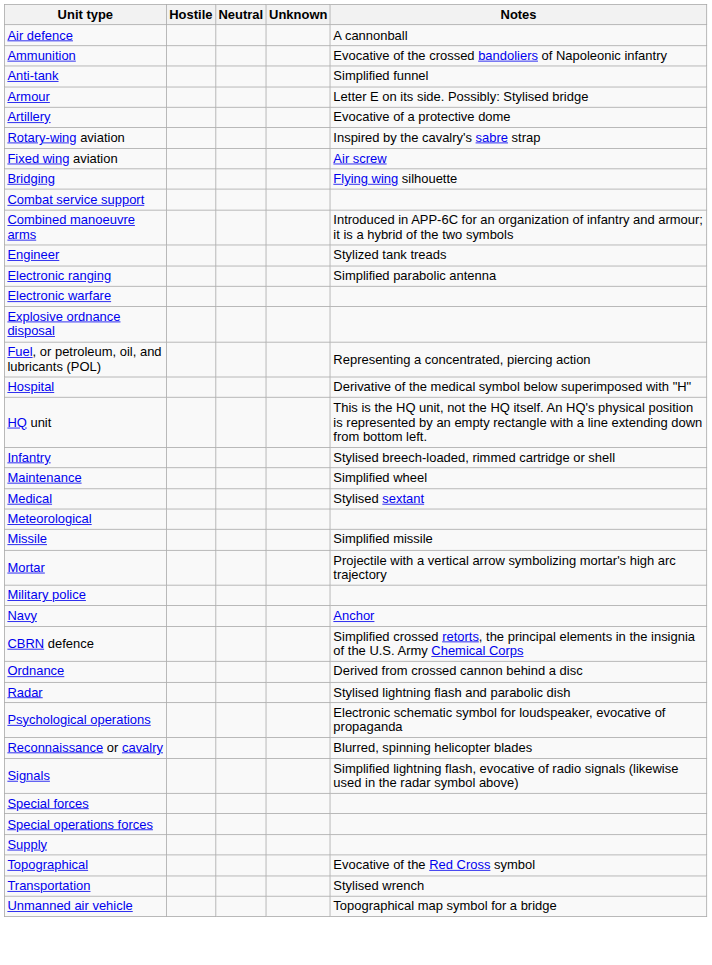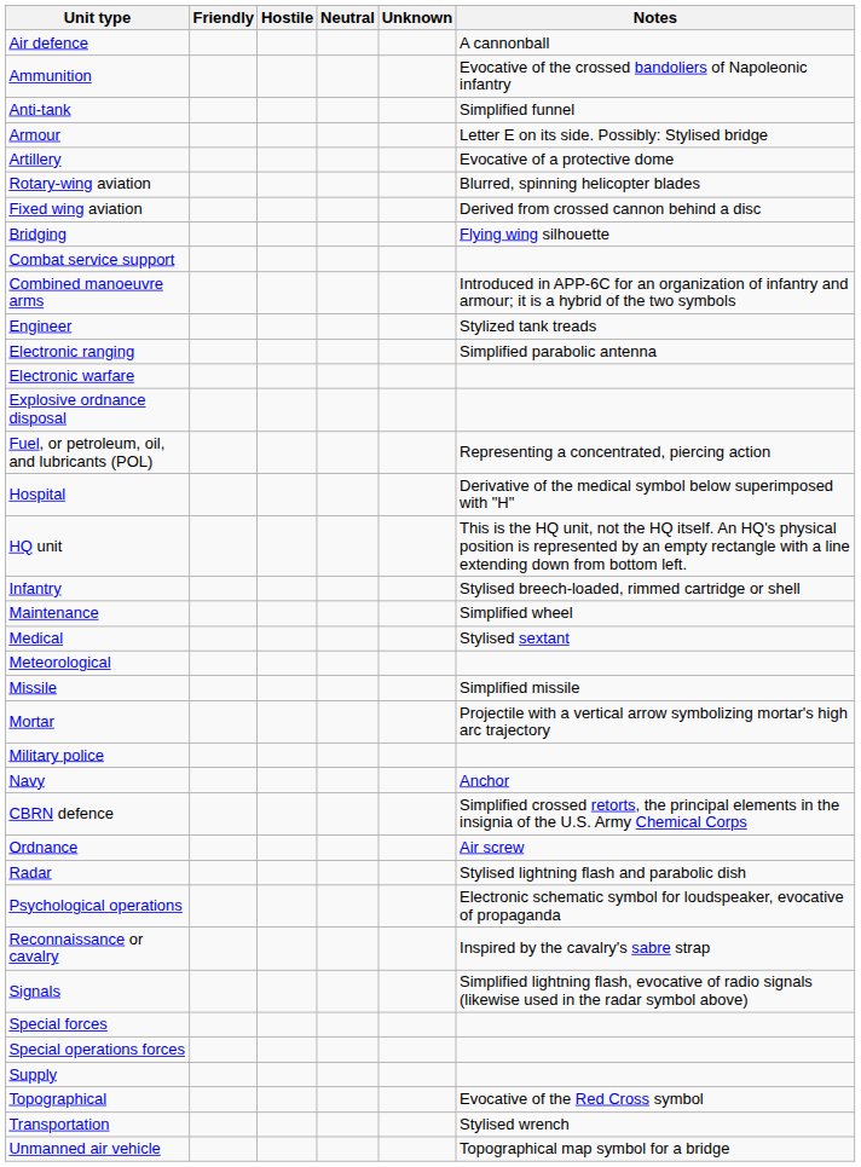 <table class="wikitable">
 <tr>
 <th>Unit type</th>
+<th>Friendly</th>
 <th>Hostile</th>
 <th>Neutral</th>
 <th>Unknown</th>
 <th>Notes</th>
 </tr>
 <tr>
 <td><a href='#'>Air defence</a></td>
 <td></td>
 <td></td>
 <td></td>
+<td></td>
 <td>A cannonball</td>
 </tr>
 <tr>
 <td><a href='#'>Ammunition</a></td>
+<td></td>
 <td></td>
 <td></td>
 <td></td>
 <td>Evocative of the crossed <a href='#'>bandoliers</a> of Napoleonic infantry</td>
 </tr>
 <tr>
 <td><a href='#'>Anti-tank</a></td>
 <td></td>
 <td></td>
 <td></td>
+<td></td>
 <td>Simplified funnel</td>
 </tr>
 <tr>
 <td><a href='#'>Armour</a></td>
+<td></td>
 <td></td>
 <td></td>
 <td></td>
 <td>Letter E on its side. Possibly: Stylised bridge</td>
 </tr>
 <tr>
 <td><a href='#'>Artillery</a></td>
 <td></td>
 <td></td>
 <td></td>
+<td></td>
 <td>Evocative of a protective dome</td>
 </tr>
 <tr>
 <td><a href='#'>Rotary-wing</a> aviation</td>
 <td></td>
 <td></td>
 <td></td>
-<td>Inspired by the cavalry's <a href='#'>sabre</a> strap</td>
+<td></td>
+<td>Blurred, spinning helicopter blades</td>
 </tr>
 <tr>
 <td><a href='#'>Fixed wing</a> aviation</td>
 <td></td>
 <td></td>
 <td></td>
-<td><a href='#'>Air screw</a></td>
+<td></td>
+<td>Derived from crossed cannon behind a disc</td>
 </tr>
 <tr>
 <td><a href='#'>Bridging</a></td>
+<td></td>
 <td></td>
 <td></td>
 <td></td>
 <td><a href='#'>Flying wing</a> silhouette</td>
 </tr>
 <tr>
 <td><a href='#'>Combat service support</a></td>
 <td></td>
 <td></td>
 <td></td>
 <td></td>
+<td></td>
 </tr>
 <tr>
 <td><a href='#'>Combined manoeuvre arms</a></td>
+<td></td>
 <td></td>
 <td></td>
 <td></td>
 <td>Introduced in APP-6C for an organization of infantry and armour; it is a hybrid of the two symbols</td>
 </tr>
 <tr>
 <td><a href='#'>Engineer</a></td>
 <td></td>
 <td></td>
 <td></td>
+<td></td>
 <td>Stylized tank treads</td>
 </tr>
 <tr>
 <td><a href='#'>Electronic ranging</a></td>
+<td></td>
 <td></td>
 <td></td>
 <td></td>
 <td>Simplified parabolic antenna</td>
 </tr>
 <tr>
 <td><a href='#'>Electronic warfare</a></td>
 <td></td>
 <td></td>
 <td></td>
 <td></td>
+<td></td>
 </tr>
 <tr>
 <td><a href='#'>Explosive ordnance disposal</a></td>
+<td></td>
 <td></td>
 <td></td>
 <td></td>
 <td></td>
 </tr>
 <tr>
 <td><a href='#'>Fuel</a>, or petroleum, oil, and lubricants (POL)</td>
 <td></td>
 <td></td>
 <td></td>
+<td></td>
 <td>Representing a concentrated, piercing action</td>
 </tr>
 <tr>
 <td><a href='#'>Hospital</a></td>
+<td></td>
 <td></td>
 <td></td>
 <td></td>
 <td>Derivative of the medical symbol below superimposed with "H"</td>
 </tr>
 <tr>
 <td><a href='#'>HQ</a> unit</td>
 <td></td>
 <td></td>
 <td></td>
+<td></td>
 <td>This is the HQ unit, not the HQ itself. An HQ's physical position is represented by an empty rectangle with a line extending down from bottom left.</td>
 </tr>
 <tr>
 <td><a href='#'>Infantry</a></td>
+<td></td>
 <td></td>
 <td></td>
 <td></td>
 <td>Stylised breech-loaded, rimmed cartridge or shell</td>
 </tr>
 <tr>
 <td><a href='#'>Maintenance</a></td>
 <td></td>
 <td></td>
 <td></td>
+<td></td>
 <td>Simplified wheel</td>
 </tr>
 <tr>
 <td><a href='#'>Medical</a></td>
+<td></td>
 <td></td>
 <td></td>
 <td></td>
 <td>Stylised <a href='#'>sextant</a></td>
 </tr>
 <tr>
 <td><a href='#'>Meteorological</a></td>
 <td></td>
 <td></td>
 <td></td>
 <td></td>
+<td></td>
 </tr>
 <tr>
 <td><a href='#'>Missile</a></td>
+<td></td>
 <td></td>
 <td></td>
 <td></td>
 <td>Simplified missile</td>
 </tr>
 <tr>
 <td><a href='#'>Mortar</a></td>
+<td></td>
 <td></td>
 <td></td>
 <td></td>
 <td>Projectile with a vertical arrow symbolizing mortar's high arc trajectory</td>
 </tr>
 <tr>
 <td><a href='#'>Military police</a></td>
 <td></td>
 <td></td>
 <td></td>
 <td></td>
+<td></td>
 </tr>
 <tr>
 <td><a href='#'>Navy</a></td>
+<td></td>
 <td></td>
 <td></td>
 <td></td>
 <td><a href='#'>Anchor</a></td>
 </tr>
 <tr>
 <td><a href='#'>CBRN</a> defence</td>
 <td></td>
 <td></td>
 <td></td>
+<td></td>
 <td>Simplified crossed <a href='#'>retorts</a>, the principal elements in the insignia of the U.S. Army <a href='#'>Chemical Corps</a></td>
 </tr>
 <tr>
 <td><a href='#'>Ordnance</a></td>
 <td></td>
 <td></td>
 <td></td>
-<td>Derived from crossed cannon behind a disc</td>
+<td></td>
+<td><a href='#'>Air screw</a></td>
 </tr>
 <tr>
 <td><a href='#'>Radar</a></td>
+<td></td>
 <td></td>
 <td></td>
 <td></td>
 <td>Stylised lightning flash and parabolic dish</td>
 </tr>
 <tr>
 <td><a href='#'>Psychological operations</a></td>
 <td></td>
 <td></td>
 <td></td>
+<td></td>
 <td>Electronic schematic symbol for loudspeaker, evocative of propaganda</td>
 </tr>
 <tr>
 <td><a href='#'>Reconnaissance</a> or <a href='#'>cavalry</a></td>
 <td></td>
 <td></td>
 <td></td>
-<td>Blurred, spinning helicopter blades</td>
+<td></td>
+<td>Inspired by the cavalry's <a href='#'>sabre</a> strap</td>
 </tr>
 <tr>
 <td><a href='#'>Signals</a></td>
+<td></td>
 <td></td>
 <td></td>
 <td></td>
 <td>Simplified lightning flash, evocative of radio signals (likewise used in the radar symbol above)</td>
 </tr>
 <tr>
 <td><a href='#'>Special forces</a></td>
 <td></td>
 <td></td>
 <td></td>
 <td></td>
+<td></td>
 </tr>
 <tr>
 <td><a href='#'>Special operations forces</a></td>
+<td></td>
 <td></td>
 <td></td>
 <td></td>
 <td></td>
 </tr>
 <tr>
 <td><a href='#'>Supply</a></td>
 <td></td>
 <td></td>
 <td></td>
 <td></td>
+<td></td>
 </tr>
 <tr>
 <td><a href='#'>Topographical</a></td>
+<td></td>
 <td></td>
 <td></td>
 <td></td>
 <td>Evocative of the <a href='#'>Red Cross</a> symbol</td>
 </tr>
 <tr>
 <td><a href='#'>Transportation</a></td>
 <td></td>
 <td></td>
 <td></td>
+<td></td>
 <td>Stylised wrench</td>
 </tr>
 <tr>
 <td><a href='#'>Unmanned air vehicle</a></td>
 <td></td>
 <td></td>
 <td></td>
+<td></td>
 <td>Topographical map symbol for a bridge</td>
 </tr>
 </table>
